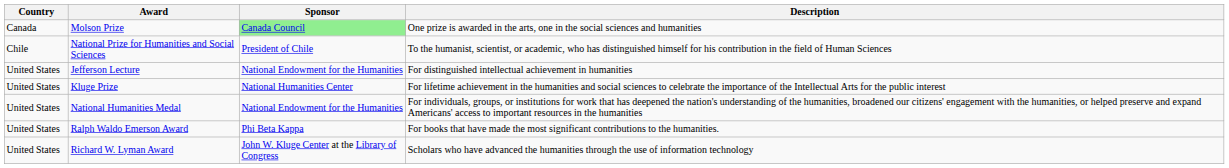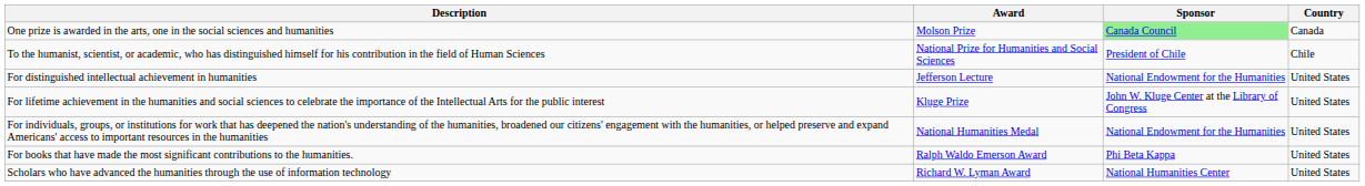 <table class="wikitable sortable">
 <tr>
-<th style="width:6em;">Country</th>
+<th>Description</th>
 <th>Award</th>
 <th>Sponsor</th>
-<th>Description</th>
+<th style="width:6em;">Country</th>
 </tr>
 <tr>
-<td>Canada</td>
+<td>One prize is awarded in the arts, one in the social sciences and humanities</td>
 <td><a href='#'>Molson Prize</a></td>
 <td style="background: lightgreen;"><a href='#'>Canada Council</a></td>
-<td>One prize is awarded in the arts, one in the social sciences and humanities</td>
+<td>Canada</td>
 </tr>
 <tr>
-<td>Chile</td>
+<td>To the humanist, scientist, or academic, who has distinguished himself for his contribution in the field of Human Sciences</td>
 <td><a href='#'>National Prize for Humanities and Social Sciences</a></td>
 <td><a href='#'>President of Chile</a></td>
-<td>To the humanist, scientist, or academic, who has distinguished himself for his contribution in the field of Human Sciences</td>
+<td>Chile</td>
 </tr>
 <tr>
-<td>United States</td>
+<td>For distinguished intellectual achievement in humanities</td>
 <td><a href='#'>Jefferson Lecture</a></td>
 <td><a href='#'>National Endowment for the Humanities</a></td>
-<td>For distinguished intellectual achievement in humanities</td>
+<td>United States</td>
 </tr>
 <tr>
+<td>For lifetime achievement in the humanities and social sciences to celebrate the importance of the Intellectual Arts for the public interest</td>
+<td><a href='#'>Kluge Prize</a></td>
+<td><a href='#'>John W. Kluge Center</a> at the <a href='#'>Library of Congress</a></td>
 <td>United States</td>
-<td><a href='#'>Kluge Prize</a></td>
-<td><a href='#'>National Humanities Center</a></td>
-<td>For lifetime achievement in the humanities and social sciences to celebrate the importance of the Intellectual Arts for the public interest</td>
 </tr>
 <tr>
-<td>United States</td>
+<td>For individuals, groups, or institutions for work that has deepened the nation's understanding of the humanities, broadened our citizens' engagement with the humanities, or helped preserve and expand Americans' access to important resources in the humanities</td>
 <td><a href='#'>National Humanities Medal</a></td>
 <td><a href='#'>National Endowment for the Humanities</a></td>
-<td>For individuals, groups, or institutions for work that has deepened the nation's understanding of the humanities, broadened our citizens' engagement with the humanities, or helped preserve and expand Americans' access to important resources in the humanities</td>
+<td>United States</td>
 </tr>
 <tr>
-<td>United States</td>
+<td>For books that have made the most significant contributions to the humanities.</td>
 <td><a href='#'>Ralph Waldo Emerson Award</a></td>
 <td><a href='#'>Phi Beta Kappa</a></td>
-<td>For books that have made the most significant contributions to the humanities.</td>
+<td>United States</td>
 </tr>
 <tr>
+<td>Scholars who have advanced the humanities through the use of information technology</td>
+<td><a href='#'>Richard W. Lyman Award</a></td>
+<td><a href='#'>National Humanities Center</a></td>
 <td>United States</td>
-<td><a href='#'>Richard W. Lyman Award</a></td>
-<td><a href='#'>John W. Kluge Center</a> at the <a href='#'>Library of Congress</a></td>
-<td>Scholars who have advanced the humanities through the use of information technology</td>
 </tr>
 </table>
